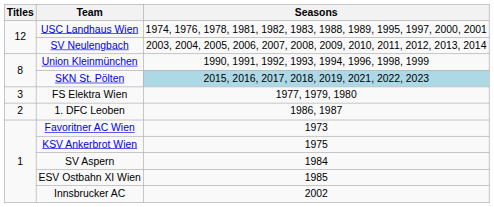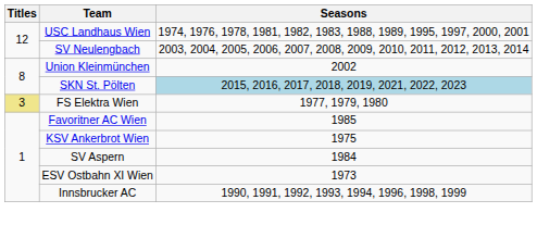 <table class="wikitable" style="text-align: center;">
 <tr>
 <th>Titles</th>
 <th>Team</th>
 <th>Seasons</th>
 </tr>
 <tr>
 <td rowspan="2">12</td>
 <td><a href='#'>USC Landhaus Wien</a></td>
 <td>1974, 1976, 1978, 1981, 1982, 1983, 1988, 1989, 1995, 1997, 2000, 2001</td>
 </tr>
 <tr>
 <td><a href='#'>SV Neulengbach</a></td>
 <td>2003, 2004, 2005, 2006, 2007, 2008, 2009, 2010, 2011, 2012, 2013, 2014</td>
 </tr>
 <tr>
 <td rowspan="2">8</td>
 <td><a href='#'>Union Kleinmünchen</a></td>
-<td>1990, 1991, 1992, 1993, 1994, 1996, 1998, 1999</td>
+<td>2002</td>
 </tr>
 <tr>
 <td><a href='#'>SKN St. Pölten</a></td>
 <td style="background: lightblue;">2015, 2016, 2017, 2018, 2019, 2021, 2022, 2023</td>
 </tr>
 <tr>
-<td>3</td>
+<td style="background: khaki;">3</td>
 <td>FS Elektra Wien</td>
 <td>1977, 1979, 1980</td>
 </tr>
 <tr>
-<td>2</td>
-<td>1. DFC Leoben</td>
-<td>1986, 1987</td>
-</tr>
-<tr>
 <td rowspan="5">1</td>
 <td><a href='#'>Favoritner AC Wien</a></td>
-<td>1973</td>
+<td>1985</td>
 </tr>
 <tr>
 <td><a href='#'>KSV Ankerbrot Wien</a></td>
 <td>1975</td>
 </tr>
 <tr>
 <td>SV Aspern</td>
 <td>1984</td>
 </tr>
 <tr>
 <td>ESV Ostbahn XI Wien</td>
-<td>1985</td>
+<td>1973</td>
 </tr>
 <tr>
 <td>Innsbrucker AC</td>
-<td>2002</td>
+<td>1990, 1991, 1992, 1993, 1994, 1996, 1998, 1999</td>
 </tr>
 </table>
